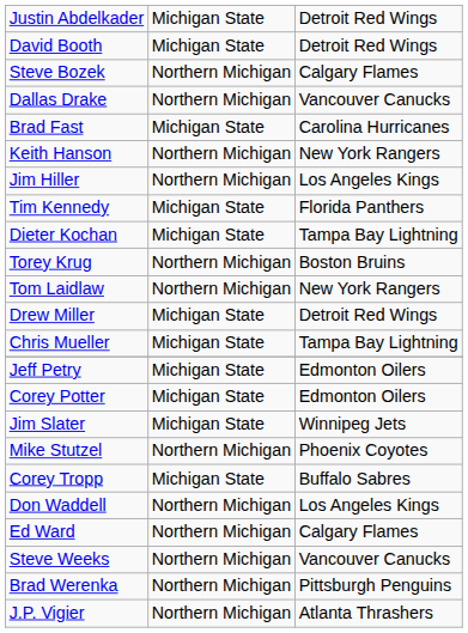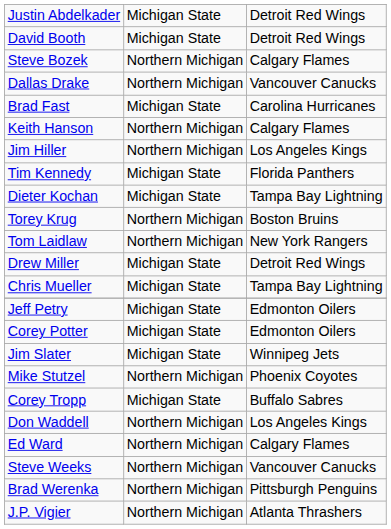 <table class="wikitable sortable">
 <tr>
 <td><a href='#'>Justin Abdelkader</a></td>
 <td>Michigan State</td>
 <td>Detroit Red Wings</td>
 </tr>
 <tr>
 <td><a href='#'>David Booth</a></td>
 <td>Michigan State</td>
 <td>Detroit Red Wings</td>
 </tr>
 <tr>
 <td><a href='#'>Steve Bozek</a></td>
 <td>Northern Michigan</td>
 <td>Calgary Flames</td>
 </tr>
 <tr>
 <td><a href='#'>Dallas Drake</a></td>
 <td>Northern Michigan</td>
 <td>Vancouver Canucks</td>
 </tr>
 <tr>
 <td><a href='#'>Brad Fast</a></td>
 <td>Michigan State</td>
 <td>Carolina Hurricanes</td>
 </tr>
 <tr>
 <td><a href='#'>Keith Hanson</a></td>
 <td>Northern Michigan</td>
-<td>New York Rangers</td>
+<td>Calgary Flames</td>
 </tr>
 <tr>
 <td><a href='#'>Jim Hiller</a></td>
 <td>Northern Michigan</td>
 <td>Los Angeles Kings</td>
 </tr>
 <tr>
 <td><a href='#'>Tim Kennedy</a></td>
 <td>Michigan State</td>
 <td>Florida Panthers</td>
 </tr>
 <tr>
 <td><a href='#'>Dieter Kochan</a></td>
 <td>Michigan State</td>
 <td>Tampa Bay Lightning</td>
 </tr>
 <tr>
 <td><a href='#'>Torey Krug</a></td>
 <td>Northern Michigan</td>
 <td>Boston Bruins</td>
 </tr>
 <tr>
 <td><a href='#'>Tom Laidlaw</a></td>
 <td>Northern Michigan</td>
 <td>New York Rangers</td>
 </tr>
 <tr>
 <td><a href='#'>Drew Miller</a></td>
 <td>Michigan State</td>
 <td>Detroit Red Wings</td>
 </tr>
 <tr>
 <td><a href='#'>Chris Mueller</a></td>
 <td>Michigan State</td>
 <td>Tampa Bay Lightning</td>
 </tr>
 <tr>
 </tr>
 <tr>
 <td><a href='#'>Jeff Petry</a></td>
 <td>Michigan State</td>
 <td>Edmonton Oilers</td>
 </tr>
 <tr>
 <td><a href='#'>Corey Potter</a></td>
 <td>Michigan State</td>
 <td>Edmonton Oilers</td>
 </tr>
 <tr>
 <td><a href='#'>Jim Slater</a></td>
 <td>Michigan State</td>
 <td>Winnipeg Jets</td>
 </tr>
 <tr>
 <td><a href='#'>Mike Stutzel</a></td>
 <td>Northern Michigan</td>
 <td>Phoenix Coyotes</td>
 </tr>
 <tr>
 <td><a href='#'>Corey Tropp</a></td>
 <td>Michigan State</td>
 <td>Buffalo Sabres</td>
 </tr>
 <tr>
 <td><a href='#'>Don Waddell</a></td>
 <td>Northern Michigan</td>
 <td>Los Angeles Kings</td>
 </tr>
 <tr>
 <td><a href='#'>Ed Ward</a></td>
 <td>Northern Michigan</td>
 <td>Calgary Flames</td>
 </tr>
 <tr>
 <td><a href='#'>Steve Weeks</a></td>
 <td>Northern Michigan</td>
 <td>Vancouver Canucks</td>
 </tr>
 <tr>
 <td><a href='#'>Brad Werenka</a></td>
 <td>Northern Michigan</td>
 <td>Pittsburgh Penguins</td>
 </tr>
 <tr>
 <td><a href='#'>J.P. Vigier</a></td>
 <td>Northern Michigan</td>
 <td>Atlanta Thrashers</td>
 </tr>
 </table>
